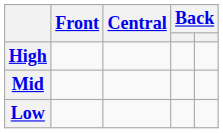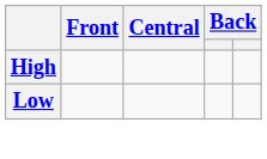 <table class="wikitable" style="text-align:center;">
 <tr>
 <th rowspan="2"></th>
 <th rowspan="2"><a href='#'>Front</a></th>
 <th rowspan="2"><a href='#'>Central</a></th>
 <th colspan="2"><a href='#'>Back</a></th>
 </tr>
 <tr>
 <th></th>
 <th></th>
 </tr>
 <tr>
 <th><a href='#'>High</a></th>
 <td></td>
 <td></td>
 <td></td>
 <td></td>
 </tr>
 <tr>
-<th><a href='#'>Mid</a></th>
-<td></td>
-<td></td>
-<td></td>
-<td></td>
-</tr>
-<tr>
 <th><a href='#'>Low</a></th>
 <td></td>
 <td></td>
 <td></td>
 <td></td>
 </tr>
 </table>
